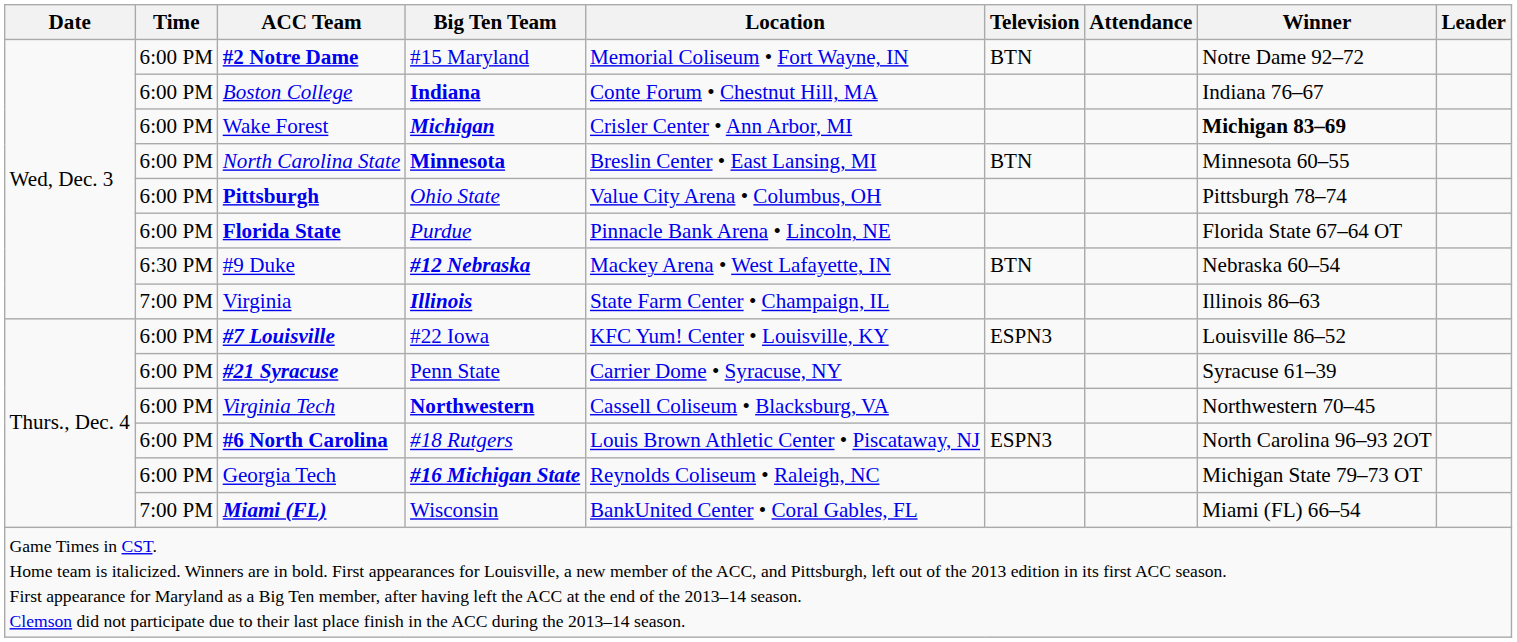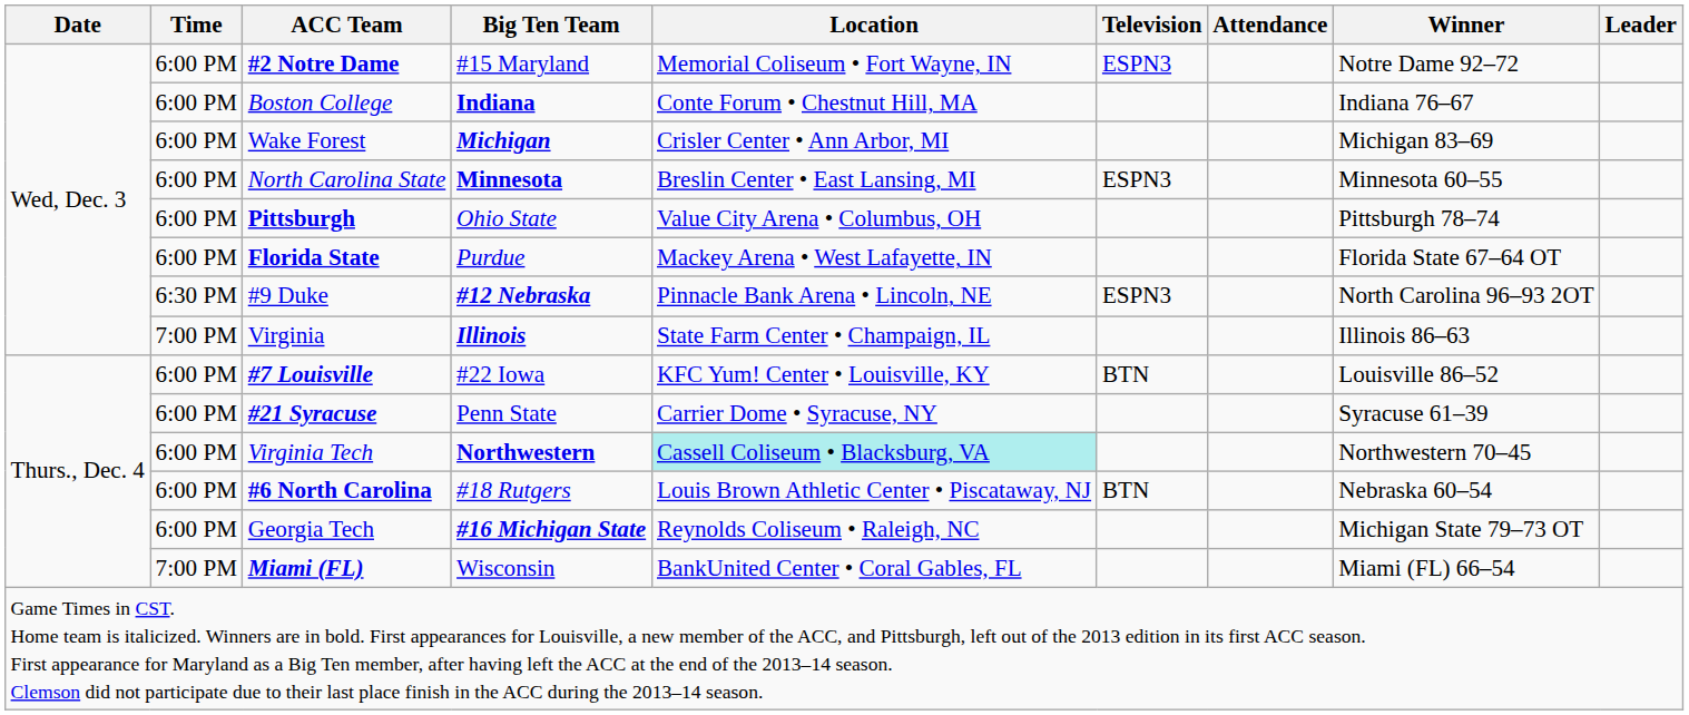 <table class="wikitable" style="font-size: 95%">
 <tr align="center">
 <th>Date</th>
 <th>Time</th>
 <th>ACC Team</th>
 <th>Big Ten Team</th>
 <th>Location</th>
 <th>Television</th>
 <th>Attendance</th>
 <th>Winner</th>
 <th>Leader</th>
 </tr>
 <tr>
 <td rowspan=8>Wed, Dec. 3</td>
 <td>6:00 PM</td>
 <td><strong><a href='#'>#2 Notre Dame</a></strong></td>
 <td><a href='#'>#15 Maryland</a></td>
 <td><a href='#'>Memorial Coliseum</a> • <a href='#'>Fort Wayne, IN</a></td>
-<td>BTN</td>
+<td><a href='#'>ESPN3</a></td>
 <td></td>
 <td>Notre Dame 92–72</td>
 <td></td>
 </tr>
 <tr>
 <td>6:00 PM</td>
 <td><a href='#'><em>Boston College</em></a></td>
 <td><strong><a href='#'>Indiana</a></strong></td>
 <td><a href='#'>Conte Forum</a> • <a href='#'>Chestnut Hill, MA</a></td>
 <td></td>
 <td></td>
 <td>Indiana 76–67</td>
 <td></td>
 </tr>
 <tr>
 <td>6:00 PM</td>
 <td><a href='#'>Wake Forest</a></td>
 <td><strong><a href='#'><em>Michigan</em></a></strong></td>
 <td><a href='#'>Crisler Center</a> • <a href='#'>Ann Arbor, MI</a></td>
 <td></td>
 <td></td>
-<td><strong>Michigan 83–69</strong></td>
+<td>Michigan 83–69</td>
 <td></td>
 </tr>
 <tr>
 <td>6:00 PM</td>
 <td><a href='#'><em>North Carolina State</em></a></td>
 <td><strong><a href='#'>Minnesota</a></strong></td>
 <td><a href='#'>Breslin Center</a> • <a href='#'>East Lansing, MI</a></td>
-<td>BTN</td>
+<td>ESPN3</td>
 <td></td>
 <td>Minnesota 60–55</td>
 <td></td>
 </tr>
 <tr>
 <td>6:00 PM</td>
 <td><strong><a href='#'>Pittsburgh</a></strong></td>
 <td><a href='#'><em>Ohio State</em></a></td>
 <td><a href='#'>Value City Arena</a> • <a href='#'>Columbus, OH</a></td>
 <td></td>
 <td></td>
 <td>Pittsburgh 78–74</td>
 <td></td>
 </tr>
 <tr>
 <td>6:00 PM</td>
 <td><strong><a href='#'>Florida State</a></strong></td>
 <td><a href='#'><em>Purdue</em></a></td>
-<td><a href='#'>Pinnacle Bank Arena</a> • <a href='#'>Lincoln, NE</a></td>
+<td><a href='#'>Mackey Arena</a> • <a href='#'>West Lafayette, IN</a></td>
 <td></td>
 <td></td>
 <td>Florida State 67–64 OT</td>
 <td></td>
 </tr>
 <tr>
 <td>6:30 PM</td>
 <td><a href='#'>#9 Duke</a></td>
 <td><strong><a href='#'><em>#12 Nebraska</em></a></strong></td>
-<td><a href='#'>Mackey Arena</a> • <a href='#'>West Lafayette, IN</a></td>
-<td>BTN</td>
+<td><a href='#'>Pinnacle Bank Arena</a> • <a href='#'>Lincoln, NE</a></td>
+<td>ESPN3</td>
 <td></td>
-<td>Nebraska 60–54</td>
+<td>North Carolina 96–93 2OT</td>
 <td></td>
 </tr>
 <tr>
 <td>7:00 PM</td>
 <td><a href='#'>Virginia</a></td>
 <td><strong><a href='#'><em>Illinois</em></a></strong></td>
 <td><a href='#'>State Farm Center</a> • <a href='#'>Champaign, IL</a></td>
 <td></td>
 <td></td>
 <td>Illinois 86–63</td>
 <td></td>
 </tr>
 <tr>
 <td rowspan=6>Thurs., Dec. 4</td>
 <td>6:00 PM</td>
 <td><strong><a href='#'><em>#7 Louisville</em></a></strong></td>
 <td><a href='#'>#22 Iowa</a></td>
 <td><a href='#'>KFC Yum! Center</a> • <a href='#'>Louisville, KY</a></td>
-<td>ESPN3</td>
+<td>BTN</td>
 <td></td>
 <td>Louisville 86–52</td>
 <td></td>
 </tr>
 <tr>
 <td>6:00 PM</td>
 <td><strong><a href='#'><em>#21 Syracuse</em></a></strong></td>
 <td><a href='#'>Penn State</a></td>
 <td><a href='#'>Carrier Dome</a> • <a href='#'>Syracuse, NY</a></td>
 <td></td>
 <td></td>
 <td>Syracuse 61–39</td>
 <td></td>
 </tr>
 <tr>
 <td>6:00 PM</td>
 <td><a href='#'><em>Virginia Tech</em></a></td>
 <td><strong><a href='#'>Northwestern</a></strong></td>
-<td><a href='#'>Cassell Coliseum</a> • <a href='#'>Blacksburg, VA</a></td>
+<td style="background: paleturquoise;"><a href='#'>Cassell Coliseum</a> • <a href='#'>Blacksburg, VA</a></td>
 <td></td>
 <td></td>
 <td>Northwestern 70–45</td>
 <td></td>
 </tr>
 <tr>
 <td>6:00 PM</td>
 <td><strong><a href='#'>#6 North Carolina</a></strong></td>
 <td><a href='#'><em>#18 Rutgers</em></a></td>
 <td><a href='#'>Louis Brown Athletic Center</a> • <a href='#'>Piscataway, NJ</a></td>
-<td>ESPN3</td>
+<td>BTN</td>
 <td></td>
-<td>North Carolina 96–93 2OT</td>
+<td>Nebraska 60–54</td>
 <td></td>
 </tr>
 <tr>
 <td>6:00 PM</td>
 <td><a href='#'>Georgia Tech</a></td>
 <td><strong><a href='#'><em>#16 Michigan State</em></a></strong></td>
 <td><a href='#'>Reynolds Coliseum</a> • <a href='#'>Raleigh, NC</a></td>
 <td></td>
 <td></td>
 <td>Michigan State 79–73 OT</td>
 <td></td>
 </tr>
 <tr>
 <td>7:00 PM</td>
 <td><strong><a href='#'><em>Miami (FL)</em></a></strong></td>
 <td><a href='#'>Wisconsin</a></td>
 <td><a href='#'>BankUnited Center</a> • <a href='#'>Coral Gables, FL</a></td>
 <td></td>
 <td></td>
 <td>Miami (FL) 66–54</td>
 <td></td>
 </tr>
 <tr>
 <td colspan=9><small>Game Times in <a href='#'>CST</a>.<br>Home team is italicized. Winners are in bold. First appearances for Louisville, a new member of the ACC, and Pittsburgh, left out of the 2013 edition in its first ACC season.<br>First appearance for Maryland as a Big Ten member, after having left the ACC at the end of the 2013–14 season.<br><a href='#'>Clemson</a> did not participate due to their last place finish in the ACC during the 2013–14 season.</small></td>
 </tr>
 </table>
